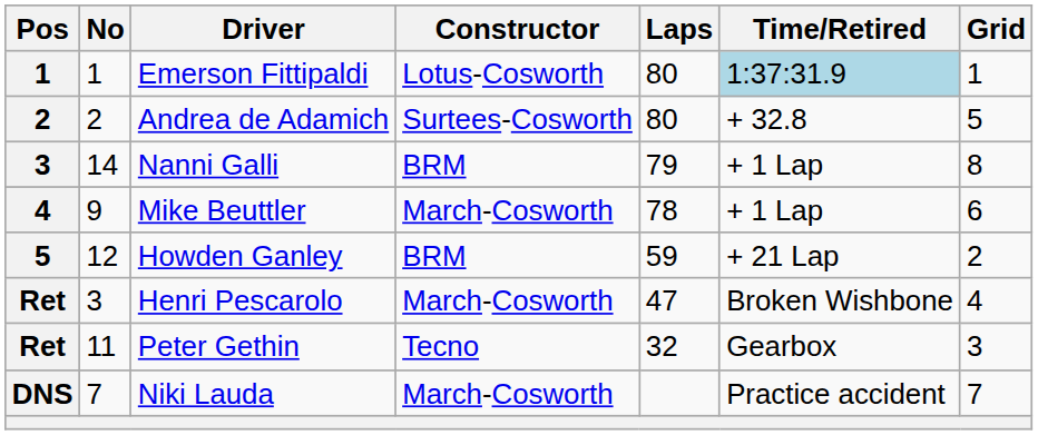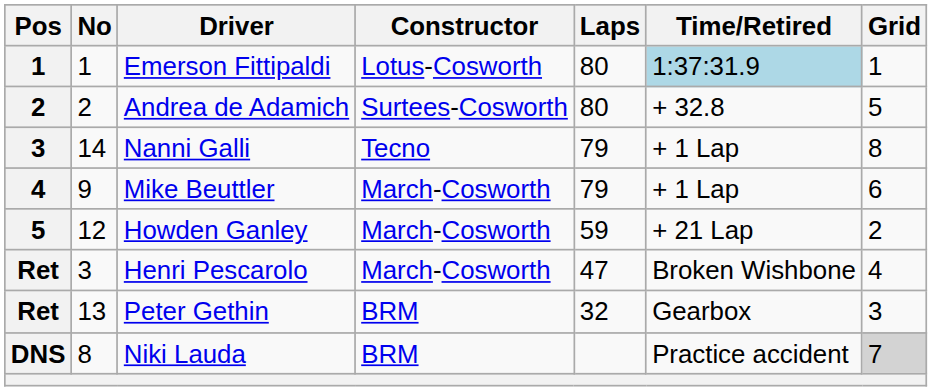 <table class="wikitable" style="font-size: 95%;">
 <tr>
 <th>Pos</th>
 <th>No</th>
 <th>Driver</th>
 <th>Constructor</th>
 <th>Laps</th>
 <th>Time/Retired</th>
 <th>Grid</th>
 </tr>
 <tr>
 <th>1</th>
 <td>1</td>
 <td> <a href='#'>Emerson Fittipaldi</a></td>
 <td><a href='#'>Lotus</a>-<a href='#'>Cosworth</a></td>
 <td>80</td>
 <td style="background: lightblue;">1:37:31.9</td>
 <td>1</td>
 </tr>
 <tr>
 <th>2</th>
 <td>2</td>
 <td> <a href='#'>Andrea de Adamich</a></td>
 <td><a href='#'>Surtees</a>-<a href='#'>Cosworth</a></td>
 <td>80</td>
 <td>+ 32.8</td>
 <td>5</td>
 </tr>
 <tr>
 <th>3</th>
 <td>14</td>
 <td> <a href='#'>Nanni Galli</a></td>
-<td><a href='#'>BRM</a></td>
+<td><a href='#'>Tecno</a></td>
 <td>79</td>
 <td>+ 1 Lap</td>
 <td>8</td>
 </tr>
 <tr>
 <th>4</th>
 <td>9</td>
 <td> <a href='#'>Mike Beuttler</a></td>
 <td><a href='#'>March</a>-<a href='#'>Cosworth</a></td>
-<td>78</td>
+<td>79</td>
 <td>+ 1 Lap</td>
 <td>6</td>
 </tr>
 <tr>
 <th>5</th>
 <td>12</td>
 <td> <a href='#'>Howden Ganley</a></td>
-<td><a href='#'>BRM</a></td>
+<td><a href='#'>March</a>-<a href='#'>Cosworth</a></td>
 <td>59</td>
 <td>+ 21 Lap</td>
 <td>2</td>
 </tr>
 <tr>
 <th>Ret</th>
 <td>3</td>
 <td> <a href='#'>Henri Pescarolo</a></td>
 <td><a href='#'>March</a>-<a href='#'>Cosworth</a></td>
 <td>47</td>
 <td>Broken Wishbone</td>
 <td>4</td>
 </tr>
 <tr>
 <th>Ret</th>
-<td>11</td>
+<td>13</td>
 <td> <a href='#'>Peter Gethin</a></td>
-<td><a href='#'>Tecno</a></td>
+<td><a href='#'>BRM</a></td>
 <td>32</td>
 <td>Gearbox</td>
 <td>3</td>
 </tr>
 <tr>
 <th>DNS</th>
-<td>7</td>
+<td>8</td>
 <td> <a href='#'>Niki Lauda</a></td>
-<td><a href='#'>March</a>-<a href='#'>Cosworth</a></td>
+<td><a href='#'>BRM</a></td>
 <td></td>
 <td>Practice accident</td>
-<td>7</td>
+<td style="background: lightgrey;">7</td>
 </tr>
 <tr>
 <th colspan="10"></th>
 </tr>
 </table>
